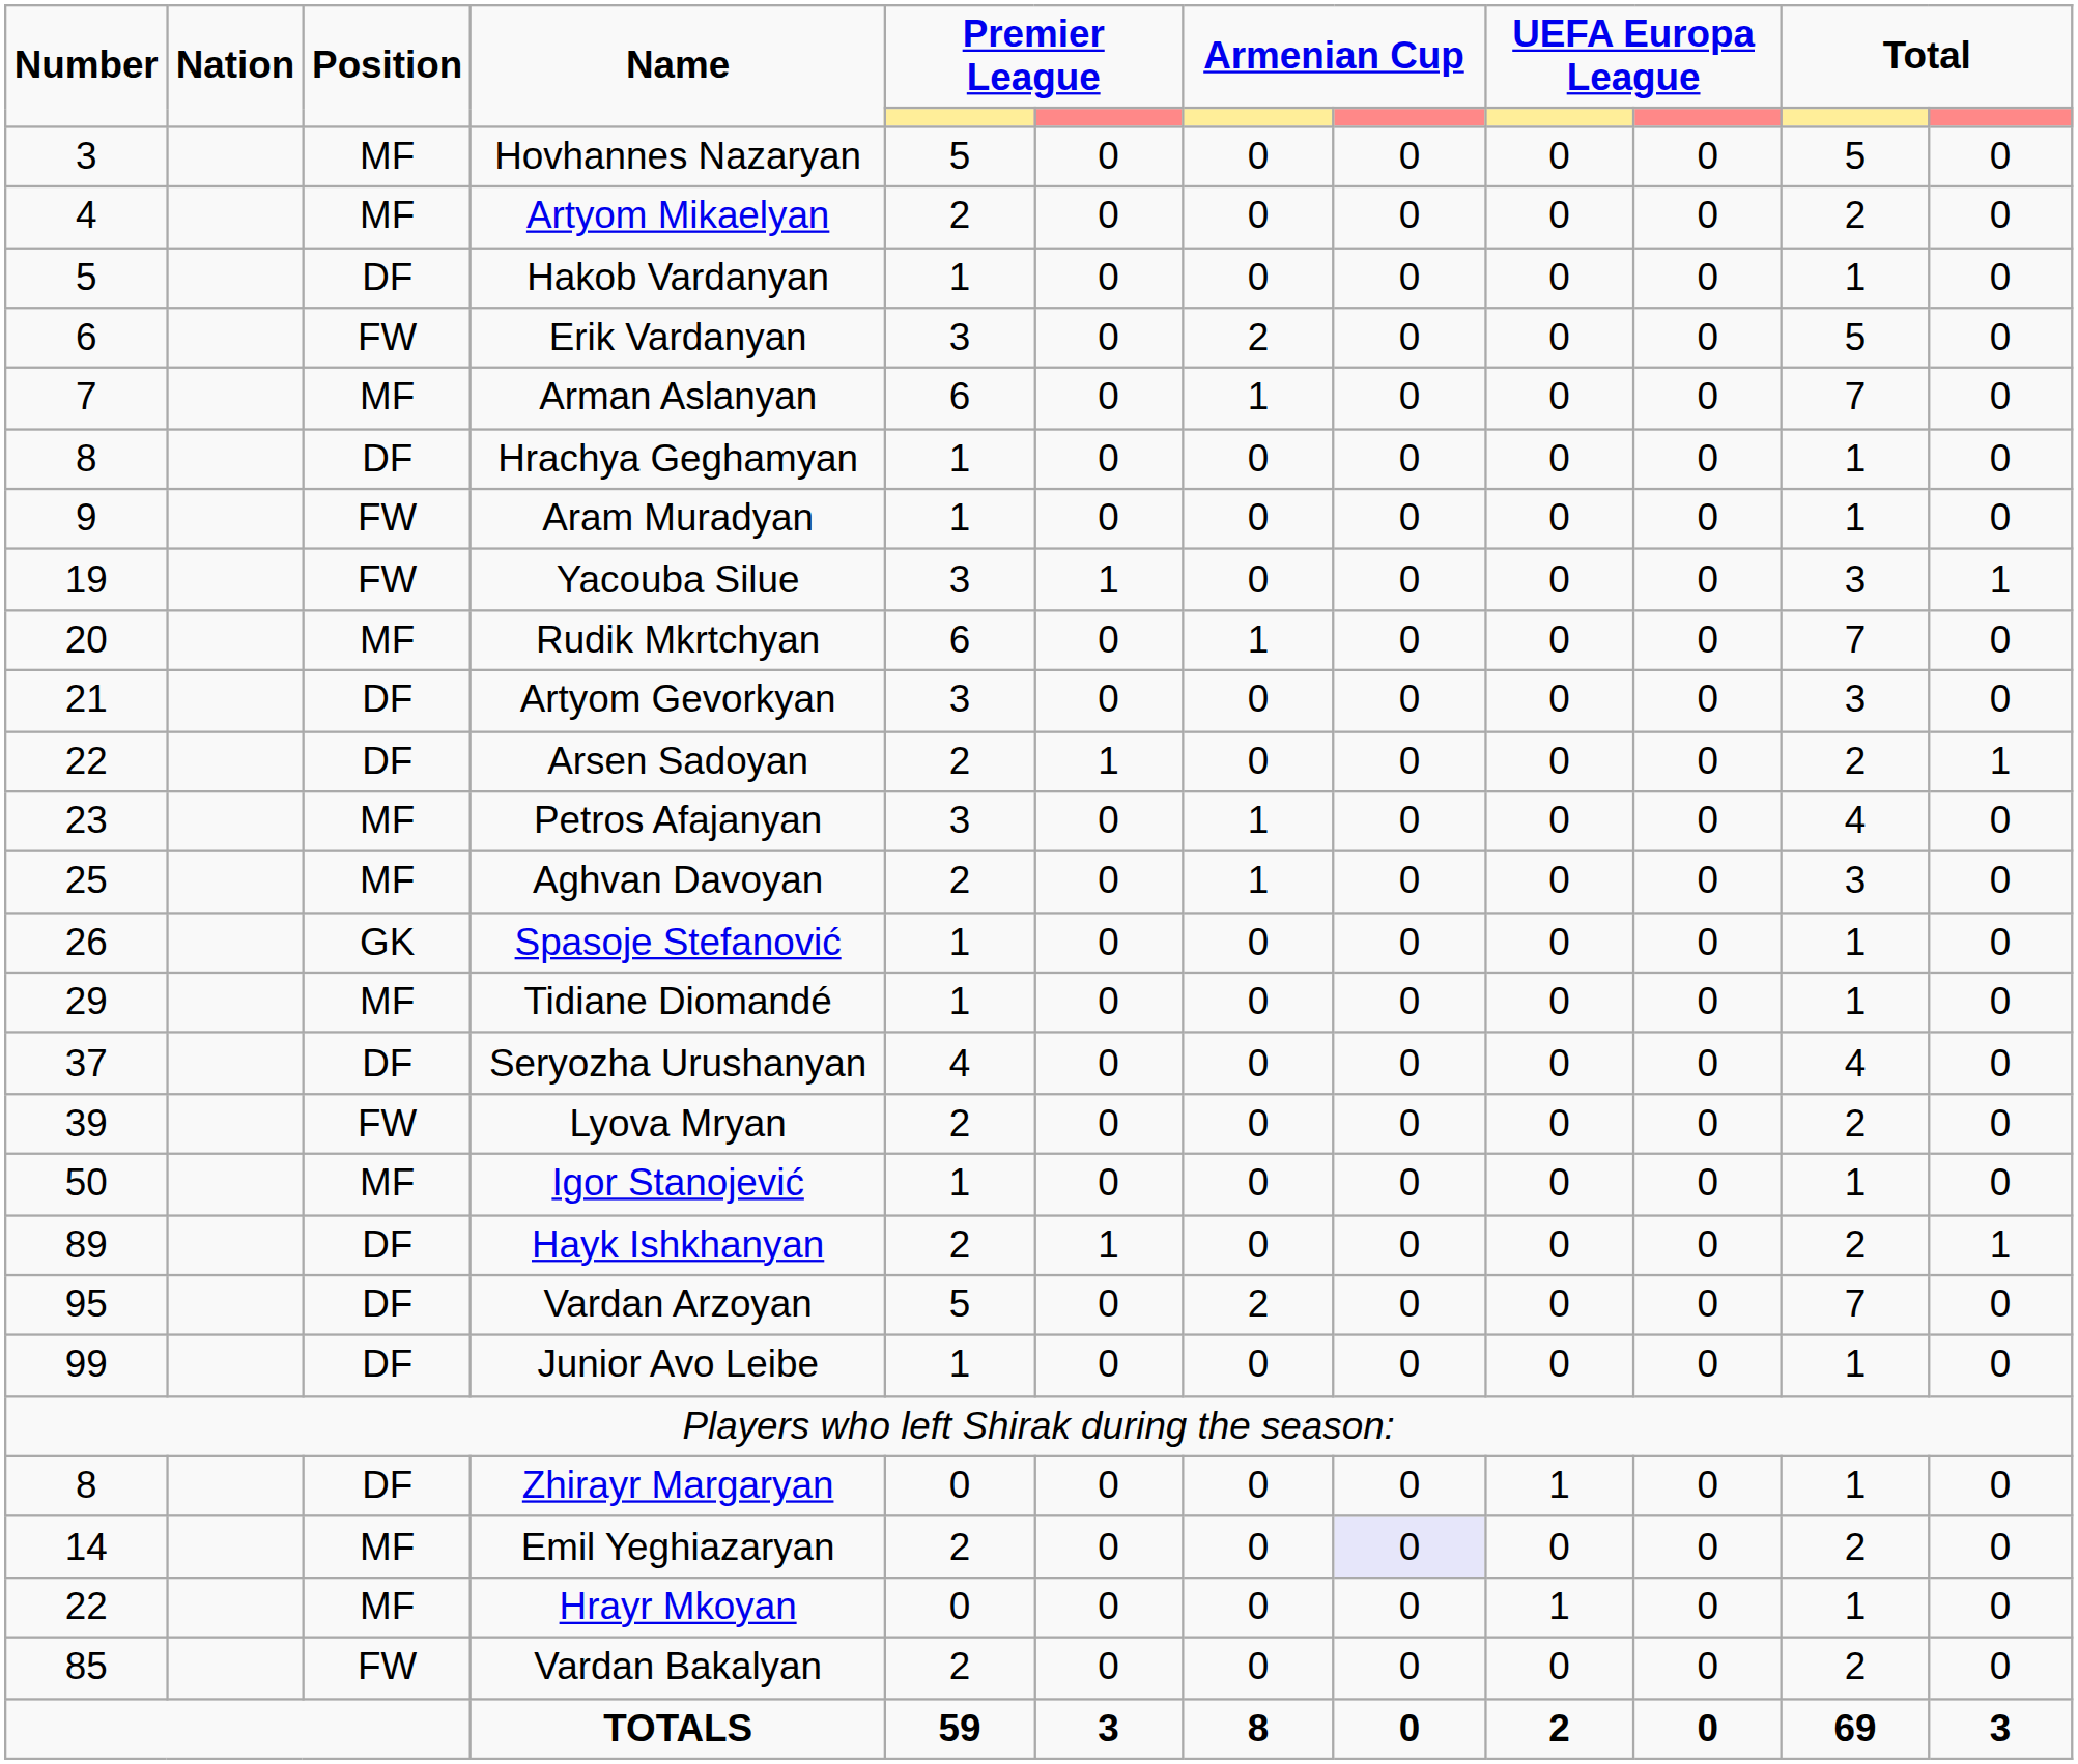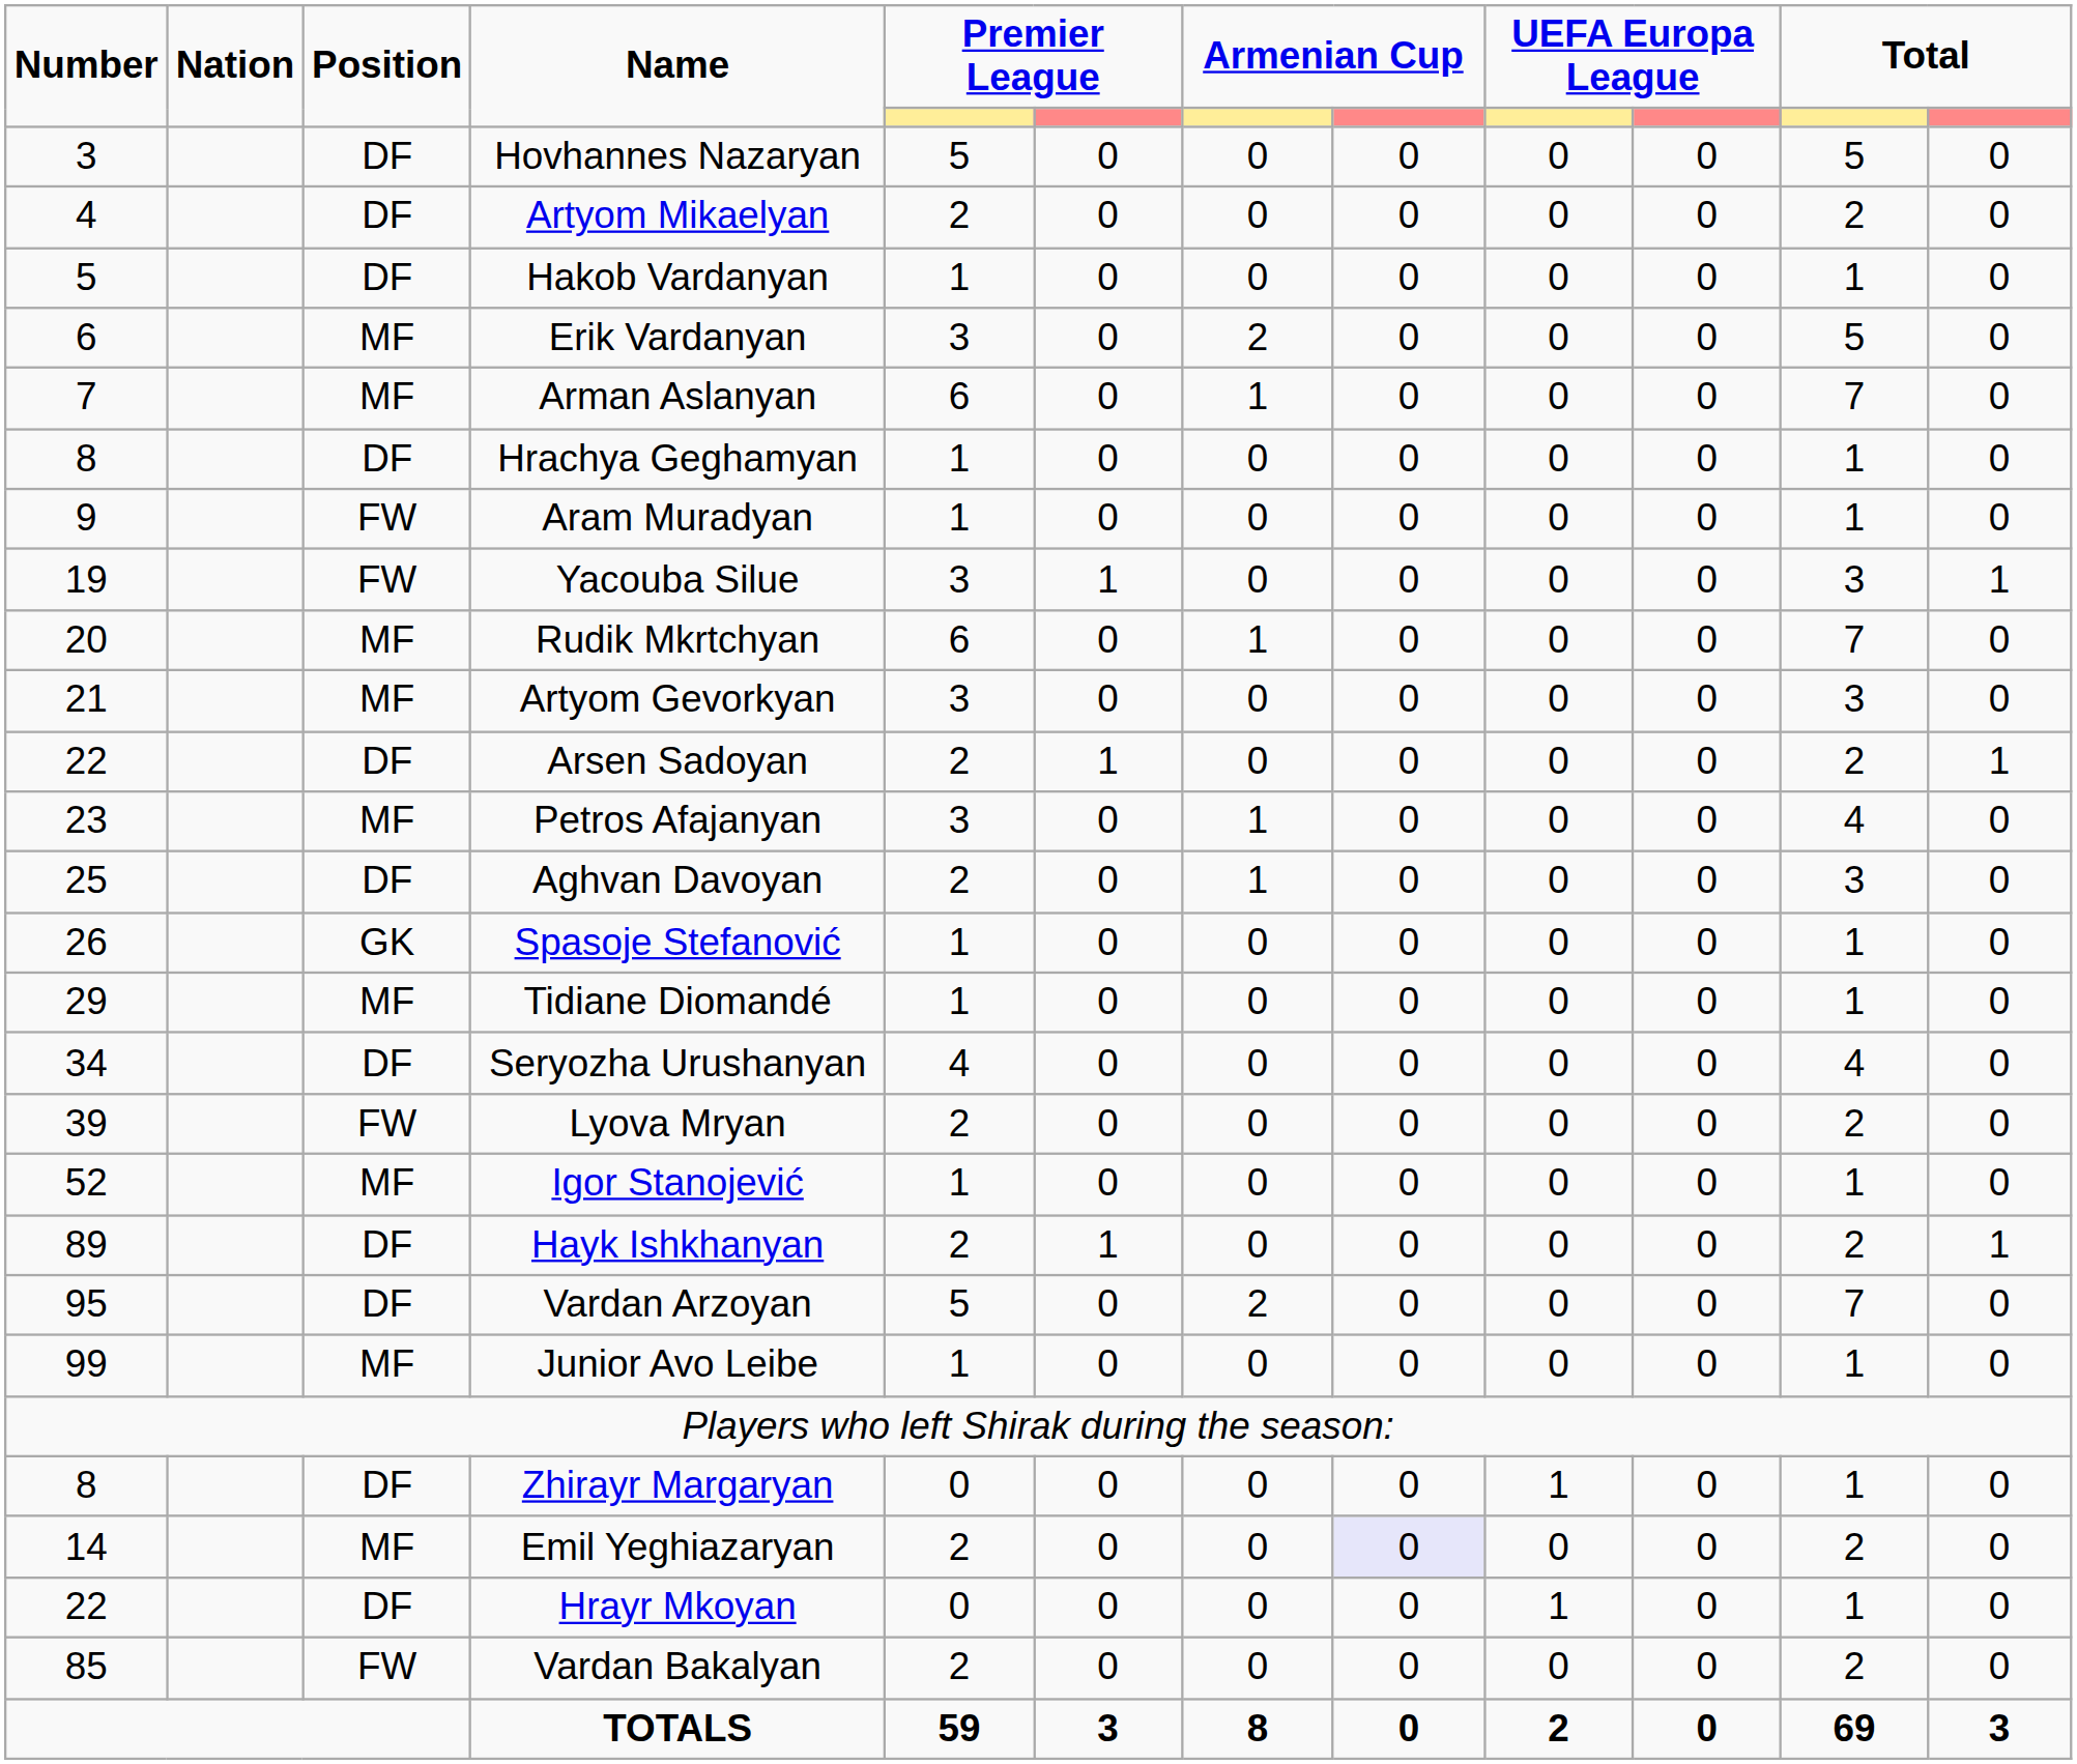 <table class="wikitable" style="text-align:center;">
 <tr>
 <td rowspan="2"  style="width:5%; text-align:center;"><strong>Number</strong></td>
 <td rowspan="2"  style="width:5%; text-align:center;"><strong>Nation</strong></td>
 <td rowspan="2"  style="width:5%; text-align:center;"><strong>Position</strong></td>
 <td rowspan="2"  style="width:20%; text-align:center;"><strong>Name</strong></td>
 <td colspan="2" style="text-align:center;"><strong><a href='#'>Premier League</a></strong></td>
 <td colspan="2" style="text-align:center;"><strong><a href='#'>Armenian Cup</a></strong></td>
 <td colspan="2" style="text-align:center;"><strong><a href='#'>UEFA Europa League</a></strong></td>
 <td colspan="2" style="text-align:center;"><strong>Total</strong></td>
 </tr>
 <tr>
 <th style="width:60px; background:#fe9;"></th>
 <th style="width:60px; background:#ff8888;"></th>
 <th style="width:60px; background:#fe9;"></th>
 <th style="width:60px; background:#ff8888;"></th>
 <th style="width:60px; background:#fe9;"></th>
 <th style="width:60px; background:#ff8888;"></th>
 <th style="width:60px; background:#fe9;"></th>
 <th style="width:60px; background:#ff8888;"></th>
 </tr>
 <tr>
 <td>3</td>
 <td></td>
-<td>MF</td>
+<td>DF</td>
 <td>Hovhannes Nazaryan</td>
 <td>5</td>
 <td>0</td>
 <td>0</td>
 <td>0</td>
 <td>0</td>
 <td>0</td>
 <td>5</td>
 <td>0</td>
 </tr>
 <tr>
 <td>4</td>
 <td></td>
-<td>MF</td>
+<td>DF</td>
 <td><a href='#'>Artyom Mikaelyan</a></td>
 <td>2</td>
 <td>0</td>
 <td>0</td>
 <td>0</td>
 <td>0</td>
 <td>0</td>
 <td>2</td>
 <td>0</td>
 </tr>
 <tr>
 <td>5</td>
 <td></td>
 <td>DF</td>
 <td>Hakob Vardanyan</td>
 <td>1</td>
 <td>0</td>
 <td>0</td>
 <td>0</td>
 <td>0</td>
 <td>0</td>
 <td>1</td>
 <td>0</td>
 </tr>
 <tr>
 <td>6</td>
 <td></td>
-<td>FW</td>
+<td>MF</td>
 <td>Erik Vardanyan</td>
 <td>3</td>
 <td>0</td>
 <td>2</td>
 <td>0</td>
 <td>0</td>
 <td>0</td>
 <td>5</td>
 <td>0</td>
 </tr>
 <tr>
 <td>7</td>
 <td></td>
 <td>MF</td>
 <td>Arman Aslanyan</td>
 <td>6</td>
 <td>0</td>
 <td>1</td>
 <td>0</td>
 <td>0</td>
 <td>0</td>
 <td>7</td>
 <td>0</td>
 </tr>
 <tr>
 <td>8</td>
 <td></td>
 <td>DF</td>
 <td>Hrachya Geghamyan</td>
 <td>1</td>
 <td>0</td>
 <td>0</td>
 <td>0</td>
 <td>0</td>
 <td>0</td>
 <td>1</td>
 <td>0</td>
 </tr>
 <tr>
 <td>9</td>
 <td></td>
 <td>FW</td>
 <td>Aram Muradyan</td>
 <td>1</td>
 <td>0</td>
 <td>0</td>
 <td>0</td>
 <td>0</td>
 <td>0</td>
 <td>1</td>
 <td>0</td>
 </tr>
 <tr>
 <td>19</td>
 <td></td>
 <td>FW</td>
 <td>Yacouba Silue</td>
 <td>3</td>
 <td>1</td>
 <td>0</td>
 <td>0</td>
 <td>0</td>
 <td>0</td>
 <td>3</td>
 <td>1</td>
 </tr>
 <tr>
 <td>20</td>
 <td></td>
 <td>MF</td>
 <td>Rudik Mkrtchyan</td>
 <td>6</td>
 <td>0</td>
 <td>1</td>
 <td>0</td>
 <td>0</td>
 <td>0</td>
 <td>7</td>
 <td>0</td>
 </tr>
 <tr>
 <td>21</td>
 <td></td>
-<td>DF</td>
+<td>MF</td>
 <td>Artyom Gevorkyan</td>
 <td>3</td>
 <td>0</td>
 <td>0</td>
 <td>0</td>
 <td>0</td>
 <td>0</td>
 <td>3</td>
 <td>0</td>
 </tr>
 <tr>
 <td>22</td>
 <td></td>
 <td>DF</td>
 <td>Arsen Sadoyan</td>
 <td>2</td>
 <td>1</td>
 <td>0</td>
 <td>0</td>
 <td>0</td>
 <td>0</td>
 <td>2</td>
 <td>1</td>
 </tr>
 <tr>
 <td>23</td>
 <td></td>
 <td>MF</td>
 <td>Petros Afajanyan</td>
 <td>3</td>
 <td>0</td>
 <td>1</td>
 <td>0</td>
 <td>0</td>
 <td>0</td>
 <td>4</td>
 <td>0</td>
 </tr>
 <tr>
 <td>25</td>
 <td></td>
-<td>MF</td>
+<td>DF</td>
 <td>Aghvan Davoyan</td>
 <td>2</td>
 <td>0</td>
 <td>1</td>
 <td>0</td>
 <td>0</td>
 <td>0</td>
 <td>3</td>
 <td>0</td>
 </tr>
 <tr>
 <td>26</td>
 <td></td>
 <td>GK</td>
 <td><a href='#'>Spasoje Stefanović</a></td>
 <td>1</td>
 <td>0</td>
 <td>0</td>
 <td>0</td>
 <td>0</td>
 <td>0</td>
 <td>1</td>
 <td>0</td>
 </tr>
 <tr>
 <td>29</td>
 <td></td>
 <td>MF</td>
 <td>Tidiane Diomandé</td>
 <td>1</td>
 <td>0</td>
 <td>0</td>
 <td>0</td>
 <td>0</td>
 <td>0</td>
 <td>1</td>
 <td>0</td>
 </tr>
 <tr>
-<td>37</td>
+<td>34</td>
 <td></td>
 <td>DF</td>
 <td>Seryozha Urushanyan</td>
 <td>4</td>
 <td>0</td>
 <td>0</td>
 <td>0</td>
 <td>0</td>
 <td>0</td>
 <td>4</td>
 <td>0</td>
 </tr>
 <tr>
 <td>39</td>
 <td></td>
 <td>FW</td>
 <td>Lyova Mryan</td>
 <td>2</td>
 <td>0</td>
 <td>0</td>
 <td>0</td>
 <td>0</td>
 <td>0</td>
 <td>2</td>
 <td>0</td>
 </tr>
 <tr>
-<td>50</td>
+<td>52</td>
 <td></td>
 <td>MF</td>
 <td><a href='#'>Igor Stanojević</a></td>
 <td>1</td>
 <td>0</td>
 <td>0</td>
 <td>0</td>
 <td>0</td>
 <td>0</td>
 <td>1</td>
 <td>0</td>
 </tr>
 <tr>
 <td>89</td>
 <td></td>
 <td>DF</td>
 <td><a href='#'>Hayk Ishkhanyan</a></td>
 <td>2</td>
 <td>1</td>
 <td>0</td>
 <td>0</td>
 <td>0</td>
 <td>0</td>
 <td>2</td>
 <td>1</td>
 </tr>
 <tr>
 <td>95</td>
 <td></td>
 <td>DF</td>
 <td>Vardan Arzoyan</td>
 <td>5</td>
 <td>0</td>
 <td>2</td>
 <td>0</td>
 <td>0</td>
 <td>0</td>
 <td>7</td>
 <td>0</td>
 </tr>
 <tr>
 <td>99</td>
 <td></td>
-<td>DF</td>
+<td>MF</td>
 <td>Junior Avo Leibe</td>
 <td>1</td>
 <td>0</td>
 <td>0</td>
 <td>0</td>
 <td>0</td>
 <td>0</td>
 <td>1</td>
 <td>0</td>
 </tr>
 <tr>
 <td colspan="14"><em>Players who left Shirak during the season:</em></td>
 </tr>
 <tr>
 <td>8</td>
 <td></td>
 <td>DF</td>
 <td><a href='#'>Zhirayr Margaryan</a></td>
 <td>0</td>
 <td>0</td>
 <td>0</td>
 <td>0</td>
 <td>1</td>
 <td>0</td>
 <td>1</td>
 <td>0</td>
 </tr>
 <tr>
 <td>14</td>
 <td></td>
 <td>MF</td>
 <td>Emil Yeghiazaryan</td>
 <td>2</td>
 <td>0</td>
 <td>0</td>
 <td style="background: lavender;">0</td>
 <td>0</td>
 <td>0</td>
 <td>2</td>
 <td>0</td>
 </tr>
 <tr>
 <td>22</td>
 <td></td>
-<td>MF</td>
+<td>DF</td>
 <td><a href='#'>Hrayr Mkoyan</a></td>
 <td>0</td>
 <td>0</td>
 <td>0</td>
 <td>0</td>
 <td>1</td>
 <td>0</td>
 <td>1</td>
 <td>0</td>
 </tr>
 <tr>
 <td>85</td>
 <td></td>
 <td>FW</td>
 <td>Vardan Bakalyan</td>
 <td>2</td>
 <td>0</td>
 <td>0</td>
 <td>0</td>
 <td>0</td>
 <td>0</td>
 <td>2</td>
 <td>0</td>
 </tr>
 <tr>
 <td colspan="3"></td>
 <td><strong>TOTALS</strong></td>
 <td><strong>59</strong></td>
 <td><strong>3</strong></td>
 <td><strong>8</strong></td>
 <td><strong>0</strong></td>
 <td><strong>2</strong></td>
 <td><strong>0</strong></td>
 <td><strong>69</strong></td>
 <td><strong>3</strong></td>
 </tr>
 </table>
